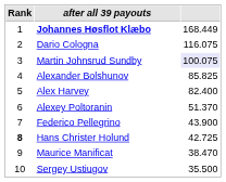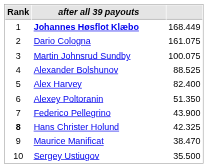 <table cellspacing="1" cellpadding="3" style="border:1px solid #AAAAAA;font-size:86%">
 <tr style="background-color: #E4E4E4;">
 <th style="border-bottom:1px solid #AAAAAA" width=10>Rank</th>
 <th style="border-bottom:1px solid #AAAAAA" width=200><em>after all 39 payouts</em></th>
 <th style="border-bottom:1px solid #AAAAAA" width=20 align=right></th>
 </tr>
 <tr>
 <td align=center>1</td>
 <td><strong> <a href='#'>Johannes Høsflot Klæbo</a></strong></td>
 <td align=right>168.449</td>
 </tr>
 <tr>
 <td align=center>2</td>
 <td> <a href='#'>Dario Cologna</a></td>
-<td align=right>116.075</td>
+<td align=right>161.075</td>
 </tr>
 <tr>
 <td align=center>3</td>
 <td> <a href='#'>Martin Johnsrud Sundby</a></td>
-<td align=right style="background: lavender;">100.075</td>
+<td align=right>100.075</td>
 </tr>
 <tr>
 <td align=center>4</td>
 <td> <a href='#'>Alexander Bolshunov</a></td>
-<td align=right>85.825</td>
+<td align=right>88.525</td>
 </tr>
 <tr>
 <td align=center>5</td>
 <td> <a href='#'>Alex Harvey</a></td>
 <td align=right>82.400</td>
 </tr>
 <tr>
 <td align=center>6</td>
 <td> <a href='#'>Alexey Poltoranin</a></td>
-<td align=right>51.370</td>
+<td align=right>51.350</td>
 </tr>
 <tr>
 <td align=center>7</td>
 <td> <a href='#'>Federico Pellegrino</a></td>
 <td align=right>43.900</td>
 </tr>
 <tr>
 <td align=center><strong>8</strong></td>
 <td> <a href='#'>Hans Christer Holund</a></td>
-<td align=right>42.725</td>
+<td align=right>42.325</td>
 </tr>
 <tr>
 <td align=center>9</td>
 <td> <a href='#'>Maurice Manificat</a></td>
 <td align=right>38.470</td>
 </tr>
 <tr>
 <td align=center>10</td>
 <td> <a href='#'>Sergey Ustiugov</a></td>
 <td align=right>35.500</td>
 </tr>
 </table>
